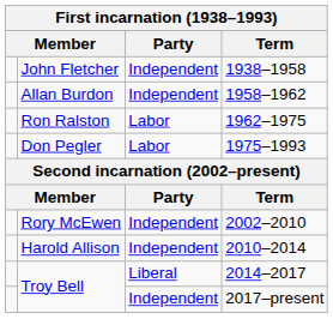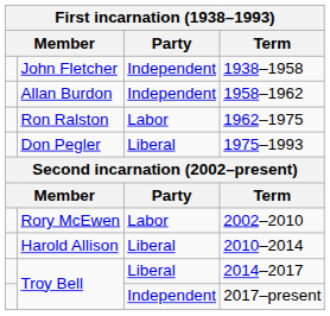 <table class="wikitable">
 <tr>
 <th colspan="4">First incarnation (1938–1993)</th>
 </tr>
 <tr>
 <th colspan="2">Member</th>
 <th>Party</th>
 <th>Term</th>
 </tr>
 <tr>
 <td> </td>
 <td><a href='#'>John Fletcher</a></td>
 <td><a href='#'>Independent</a></td>
 <td><a href='#'>1938</a>–1958</td>
 </tr>
 <tr>
 <td> </td>
 <td><a href='#'>Allan Burdon</a></td>
 <td><a href='#'>Independent</a></td>
 <td><a href='#'>1958</a>–1962</td>
 </tr>
 <tr>
 <td> </td>
 <td><a href='#'>Ron Ralston</a></td>
 <td><a href='#'>Labor</a></td>
 <td><a href='#'>1962</a>–1975</td>
 </tr>
 <tr>
 <td> </td>
 <td><a href='#'>Don Pegler</a></td>
-<td><a href='#'>Labor</a></td>
+<td><a href='#'>Liberal</a></td>
 <td><a href='#'>1975</a>–1993</td>
 </tr>
 <tr>
 <th colspan="4">Second incarnation (2002–present)</th>
 </tr>
 <tr>
 <th colspan="2">Member</th>
 <th>Party</th>
 <th>Term</th>
 </tr>
 <tr>
 <td> </td>
 <td><a href='#'>Rory McEwen</a></td>
-<td><a href='#'>Independent</a></td>
+<td><a href='#'>Labor</a></td>
 <td><a href='#'>2002</a>–2010</td>
 </tr>
 <tr>
 <td> </td>
 <td><a href='#'>Harold Allison</a></td>
-<td><a href='#'>Independent</a></td>
+<td><a href='#'>Liberal</a></td>
 <td><a href='#'>2010</a>–2014</td>
 </tr>
 <tr>
 <td> </td>
 <td rowspan=2><a href='#'>Troy Bell</a></td>
 <td><a href='#'>Liberal</a></td>
 <td><a href='#'>2014</a>–2017</td>
 </tr>
 <tr>
 <td> </td>
 <td><a href='#'>Independent</a></td>
 <td>2017–present</td>
 </tr>
 </table>
